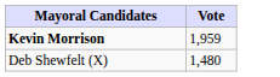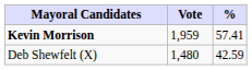 <table class="wikitable">
 <tr>
 <th style="background:#ddf; width:200px;">Mayoral Candidates </th>
 <th style="background:#ddf; width:50px;">Vote</th>
+<th style="background:#ddf; width:30px;">%</th>
 </tr>
 <tr>
 <td><strong>Kevin Morrison</strong></td>
 <td>1,959</td>
+<td>57.41</td>
 </tr>
 <tr>
 <td>Deb Shewfelt  (X)</td>
 <td>1,480</td>
+<td>42.59</td>
 </tr>
 </table>
